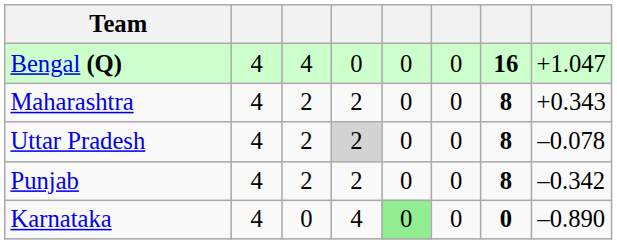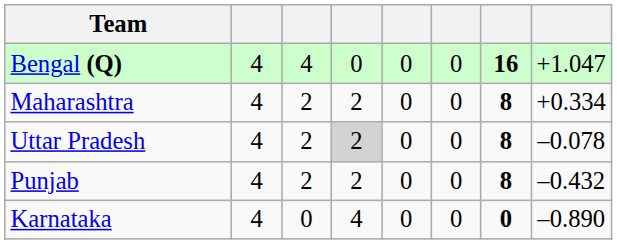 <table class="wikitable" style="text-align:center">
 <tr>
 <th style="width:140px;">Team</th>
 <th style="width:25px;"></th>
 <th style="width:25px;"></th>
 <th style="width:25px;"></th>
 <th style="width:25px;"></th>
 <th style="width:25px;"></th>
 <th style="width:25px;"></th>
 <th style="width:40px;"></th>
 </tr>
 <tr style="background:#cfc;">
 <td style="text-align:left"><a href='#'>Bengal</a> <strong>(Q)</strong></td>
 <td>4</td>
 <td>4</td>
 <td>0</td>
 <td>0</td>
 <td>0</td>
 <td><strong>16</strong></td>
 <td>+1.047</td>
 </tr>
 <tr>
 <td style="text-align:left"><a href='#'>Maharashtra</a></td>
 <td>4</td>
 <td>2</td>
 <td>2</td>
 <td>0</td>
 <td>0</td>
 <td><strong>8</strong></td>
-<td>+0.343</td>
+<td>+0.334</td>
 </tr>
 <tr>
 <td style="text-align:left"><a href='#'>Uttar Pradesh</a></td>
 <td>4</td>
 <td>2</td>
 <td style="background: lightgrey;">2</td>
 <td>0</td>
 <td>0</td>
 <td><strong>8</strong></td>
 <td>–0.078</td>
 </tr>
 <tr>
 <td style="text-align:left"><a href='#'>Punjab</a></td>
 <td>4</td>
 <td>2</td>
 <td>2</td>
 <td>0</td>
 <td>0</td>
 <td><strong>8</strong></td>
-<td>–0.342</td>
+<td>–0.432</td>
 </tr>
 <tr>
 <td style="text-align:left"><a href='#'>Karnataka</a></td>
 <td>4</td>
 <td>0</td>
 <td>4</td>
-<td style="background: lightgreen;">0</td>
+<td>0</td>
 <td>0</td>
 <td><strong>0</strong></td>
 <td>–0.890</td>
 </tr>
 </table>
